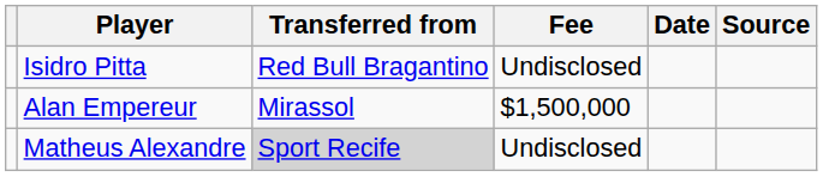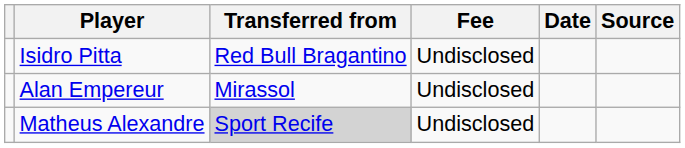 <table class="wikitable plainrowheaders sortable">
 <tr>
 <th></th>
 <th scope="col">Player</th>
 <th>Transferred from</th>
 <th style="width: 80px;">Fee</th>
 <th scope="col">Date</th>
 <th scope="col">Source</th>
 </tr>
 <tr>
 <td align="center"></td>
 <td> <a href='#'>Isidro Pitta</a></td>
 <td> <a href='#'>Red Bull Bragantino</a></td>
 <td>Undisclosed</td>
 <td></td>
 <td></td>
 </tr>
 <tr>
 <td align="center"></td>
 <td> <a href='#'>Alan Empereur</a></td>
 <td> <a href='#'>Mirassol</a></td>
-<td>$1,500,000</td>
+<td>Undisclosed</td>
 <td></td>
 <td></td>
 </tr>
 <tr>
 <td align="center"></td>
 <td> <a href='#'>Matheus Alexandre</a></td>
 <td style="background: lightgrey;"> <a href='#'>Sport Recife</a></td>
 <td>Undisclosed</td>
 <td></td>
 <td></td>
 </tr>
 </table>
